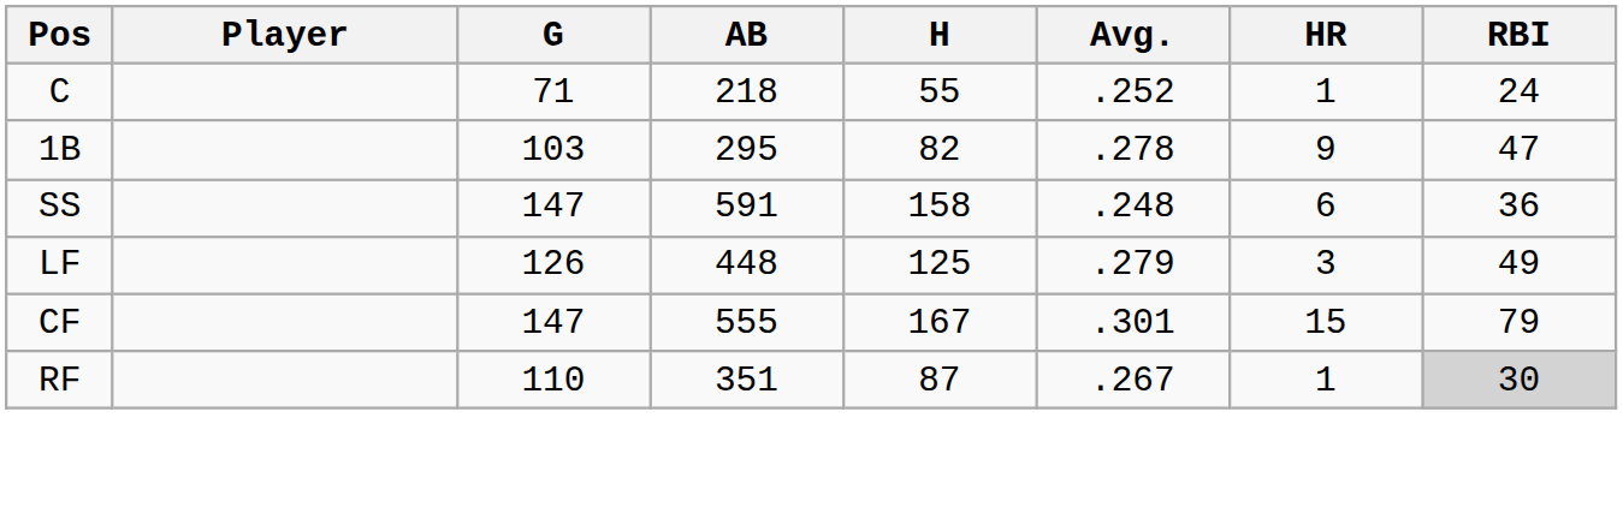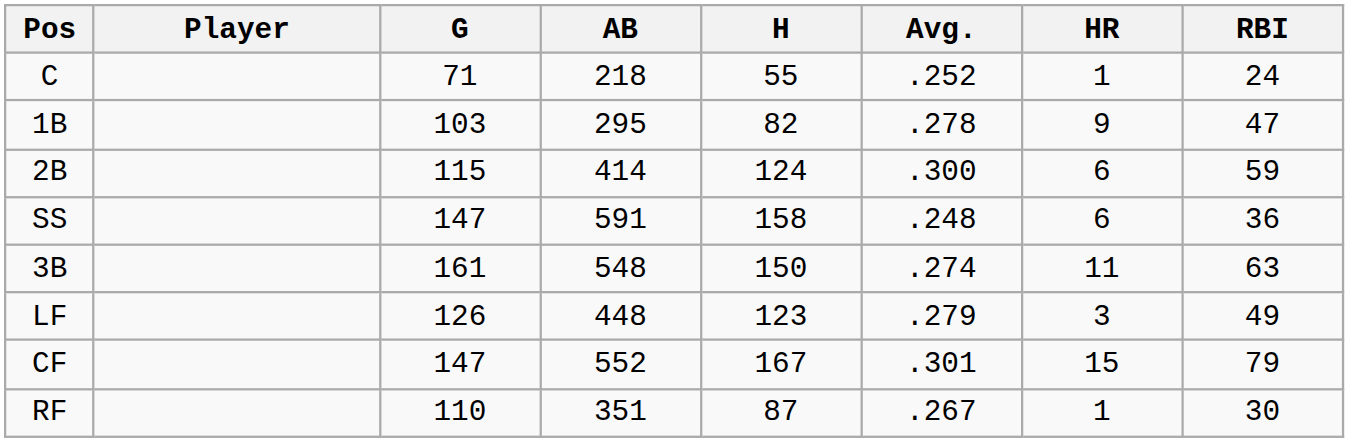 <table class="wikitable sortable">
 <tr>
 <th bgcolor="#DDDDFF" width="5%">Pos</th>
 <th bgcolor="#DDDDFF" width="16%">Player</th>
 <th bgcolor="#DDDDFF" width="9%">G</th>
 <th bgcolor="#DDDDFF" width="9%">AB</th>
 <th bgcolor="#DDDDFF" width="9%">H</th>
 <th bgcolor="#DDDDFF" width="9%">Avg.</th>
 <th bgcolor="#DDDDFF" width="9%">HR</th>
 <th bgcolor="#DDDDFF" width="9%">RBI</th>
 </tr>
 <tr align="center">
 <td>C</td>
 <td></td>
 <td>71</td>
 <td>218</td>
 <td>55</td>
 <td>.252</td>
 <td>1</td>
 <td>24</td>
 </tr>
 <tr align="center">
 <td>1B</td>
 <td></td>
 <td>103</td>
 <td>295</td>
 <td>82</td>
 <td>.278</td>
 <td>9</td>
 <td>47</td>
 </tr>
 <tr align="center">
+<td>2B</td>
+<td></td>
+<td>115</td>
+<td>414</td>
+<td>124</td>
+<td>.300</td>
+<td>6</td>
+<td>59</td>
+</tr>
+<tr align="center">
 <td>SS</td>
 <td></td>
 <td>147</td>
 <td>591</td>
 <td>158</td>
 <td>.248</td>
 <td>6</td>
 <td>36</td>
 </tr>
 <tr align="center">
+<td>3B</td>
+<td></td>
+<td>161</td>
+<td>548</td>
+<td>150</td>
+<td>.274</td>
+<td>11</td>
+<td>63</td>
+</tr>
+<tr align="center">
 <td>LF</td>
 <td></td>
 <td>126</td>
 <td>448</td>
-<td>125</td>
+<td>123</td>
 <td>.279</td>
 <td>3</td>
 <td>49</td>
 </tr>
 <tr align="center">
 <td>CF</td>
 <td></td>
 <td>147</td>
-<td>555</td>
+<td>552</td>
 <td>167</td>
 <td>.301</td>
 <td>15</td>
 <td>79</td>
 </tr>
 <tr align="center">
 <td>RF</td>
 <td></td>
 <td>110</td>
 <td>351</td>
 <td>87</td>
 <td>.267</td>
 <td>1</td>
-<td style="background: lightgrey;">30</td>
+<td>30</td>
 </tr>
 </table>
